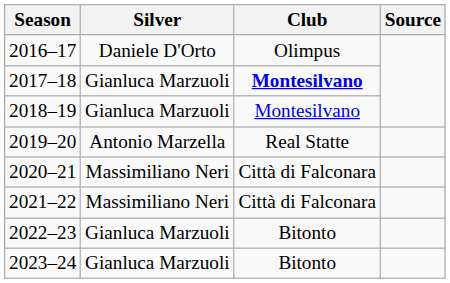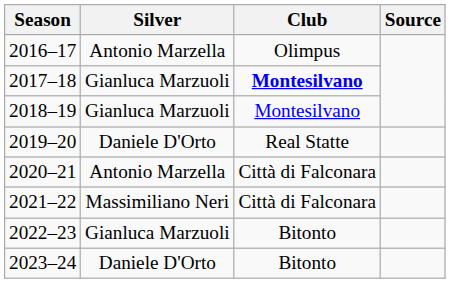 <table class="wikitable" style="text-align:center">
 <tr>
 <th>Season</th>
 <th>Silver</th>
 <th>Club</th>
 <th>Source</th>
 </tr>
 <tr>
 <td>2016–17</td>
-<td>Daniele D'Orto</td>
+<td>Antonio Marzella</td>
 <td>Olimpus</td>
 <td rowspan="3"></td>
 </tr>
 <tr>
 <td>2017–18</td>
 <td>Gianluca Marzuoli</td>
 <td><strong><a href='#'>Montesilvano</a></strong></td>
 </tr>
 <tr>
 <td>2018–19</td>
 <td>Gianluca Marzuoli</td>
 <td><a href='#'>Montesilvano</a></td>
 </tr>
 <tr>
 <td>2019–20</td>
-<td>Antonio Marzella</td>
+<td>Daniele D'Orto</td>
 <td>Real Statte</td>
 <td></td>
 </tr>
 <tr>
 <td>2020–21</td>
-<td>Massimiliano Neri</td>
+<td>Antonio Marzella</td>
 <td>Città di Falconara</td>
 <td></td>
 </tr>
 <tr>
 <td>2021–22</td>
 <td>Massimiliano Neri</td>
 <td>Città di Falconara</td>
 <td></td>
 </tr>
 <tr>
 <td>2022–23</td>
 <td>Gianluca Marzuoli</td>
 <td>Bitonto</td>
 <td></td>
 </tr>
 <tr>
 <td>2023–24</td>
-<td>Gianluca Marzuoli</td>
+<td>Daniele D'Orto</td>
 <td>Bitonto</td>
 <td></td>
 </tr>
 </table>
